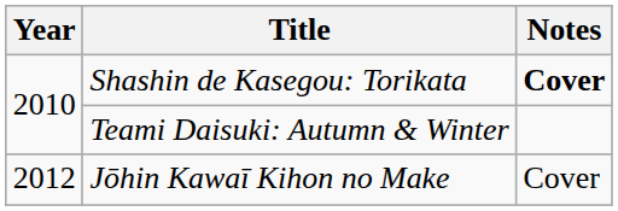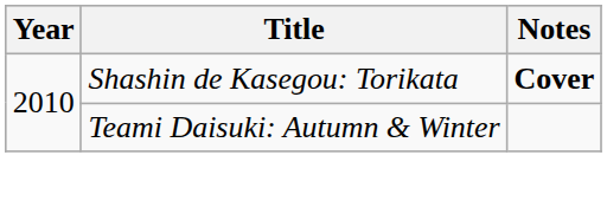 <table class="wikitable">
 <tr>
 <th>Year</th>
 <th>Title</th>
 <th>Notes</th>
 </tr>
 <tr>
 <td rowspan="2">2010</td>
 <td><em>Shashin de Kasegou: Torikata</em></td>
 <td><strong>Cover</strong></td>
 </tr>
 <tr>
 <td><em>Teami Daisuki: Autumn & Winter</em></td>
 <td></td>
 </tr>
-<tr>
-<td>2012</td>
-<td><em>Jōhin Kawaī Kihon no Make</em></td>
-<td>Cover</td>
-</tr>
 </table>
